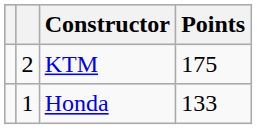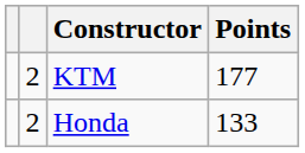 <table class="wikitable" style="font-size: 95%;">
 <tr>
 <th></th>
 <th></th>
 <th>Constructor</th>
 <th>Points</th>
 </tr>
 <tr>
 <td></td>
 <td align=center>2</td>
 <td> <a href='#'>KTM</a></td>
-<td align=left>175</td>
+<td align=left>177</td>
 </tr>
 <tr>
 <td></td>
-<td align=center>1</td>
+<td align=center>2</td>
 <td> <a href='#'>Honda</a></td>
 <td align=left>133</td>
 </tr>
 </table>
